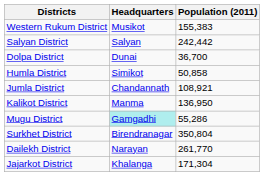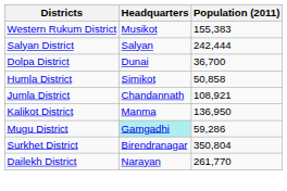 <table class="wikitable sortable">
 <tr>
 <th>Districts</th>
 <th>Headquarters</th>
 <th>Population (2011)</th>
 </tr>
 <tr>
 <td><a href='#'>Western Rukum District</a></td>
 <td><a href='#'>Musikot</a></td>
 <td>155,383</td>
 </tr>
 <tr>
 <td><a href='#'>Salyan District</a></td>
 <td><a href='#'>Salyan</a></td>
-<td>242,442</td>
+<td>242,444</td>
 </tr>
 <tr>
 <td><a href='#'>Dolpa District</a></td>
 <td><a href='#'>Dunai</a></td>
 <td>36,700</td>
 </tr>
 <tr>
 <td><a href='#'>Humla District</a></td>
 <td><a href='#'>Simikot</a></td>
 <td>50,858</td>
 </tr>
 <tr>
 <td><a href='#'>Jumla District</a></td>
 <td><a href='#'>Chandannath</a></td>
 <td>108,921</td>
 </tr>
 <tr>
 <td><a href='#'>Kalikot District</a></td>
 <td><a href='#'>Manma</a></td>
 <td>136,950</td>
 </tr>
 <tr>
 <td><a href='#'>Mugu District</a></td>
 <td style="background: paleturquoise;"><a href='#'>Gamgadhi</a></td>
-<td>55,286</td>
+<td>59,286</td>
 </tr>
 <tr>
 <td><a href='#'>Surkhet District</a></td>
 <td><a href='#'>Birendranagar</a></td>
 <td>350,804</td>
 </tr>
 <tr>
 <td><a href='#'>Dailekh District</a></td>
 <td><a href='#'>Narayan</a></td>
 <td>261,770</td>
 </tr>
-<tr>
-<td><a href='#'>Jajarkot District</a></td>
-<td><a href='#'>Khalanga</a></td>
-<td>171,304</td>
-</tr>
 </table>
